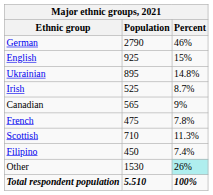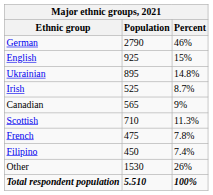 <table class="wikitable">
 <tr>
 <th colspan=3>Major ethnic groups, 2021</th>
 </tr>
 <tr>
 <th>Ethnic group</th>
 <th>Population</th>
 <th>Percent</th>
 </tr>
 <tr>
 <td><a href='#'>German</a></td>
 <td>2790</td>
 <td>46%</td>
 </tr>
 <tr>
 <td><a href='#'>English</a></td>
 <td>925</td>
 <td>15%</td>
 </tr>
 <tr>
 <td><a href='#'>Ukrainian</a></td>
 <td>895</td>
 <td>14.8%</td>
 </tr>
 <tr>
 <td><a href='#'>Irish</a></td>
 <td>525</td>
 <td>8.7%</td>
 </tr>
 <tr>
 <td>Canadian</td>
 <td>565</td>
 <td>9%</td>
 </tr>
 <tr>
+<td><a href='#'>Scottish</a></td>
+<td>710</td>
+<td>11.3%</td>
+</tr>
+<tr>
 <td><a href='#'>French</a></td>
 <td>475</td>
 <td>7.8%</td>
-</tr>
-<tr>
-<td><a href='#'>Scottish</a></td>
-<td>710</td>
-<td>11.3%</td>
 </tr>
 <tr>
 <td><a href='#'>Filipino</a></td>
 <td>450</td>
 <td>7.4%</td>
 </tr>
 <tr>
 <td>Other</td>
 <td>1530</td>
-<td style="background: paleturquoise;">26%</td>
+<td>26%</td>
 </tr>
 <tr>
 <td><strong><em>Total respondent population</em></strong></td>
 <td><strong><em>5.510</em></strong></td>
 <td><strong><em>100%</em></strong></td>
 </tr>
 </table>
